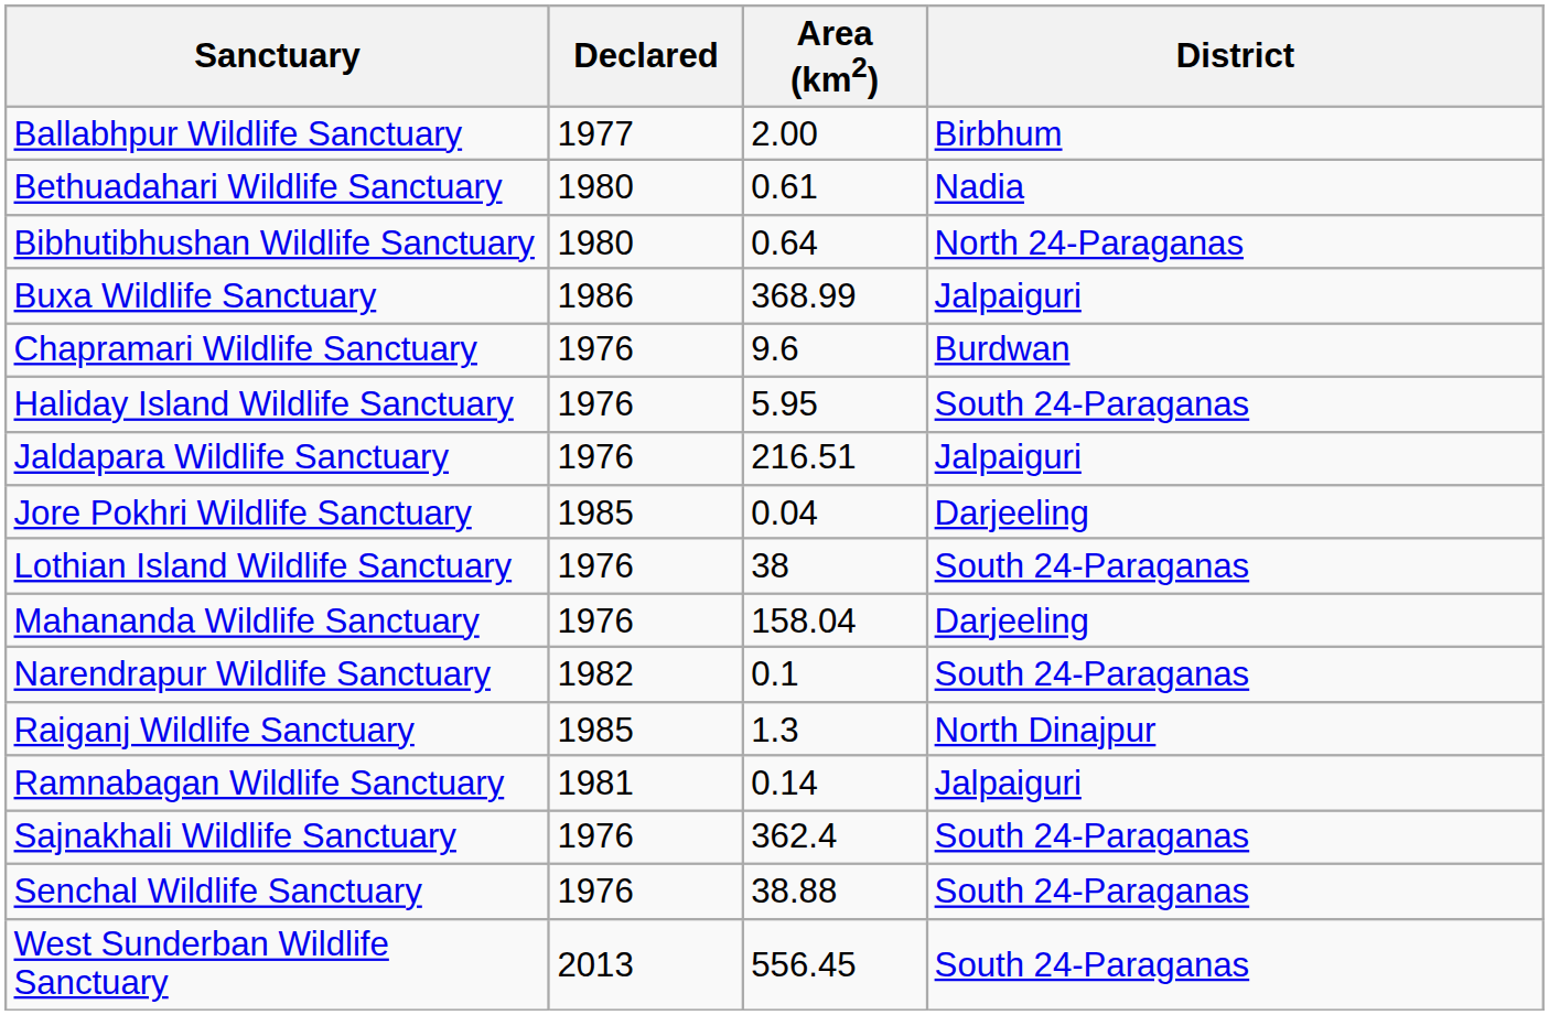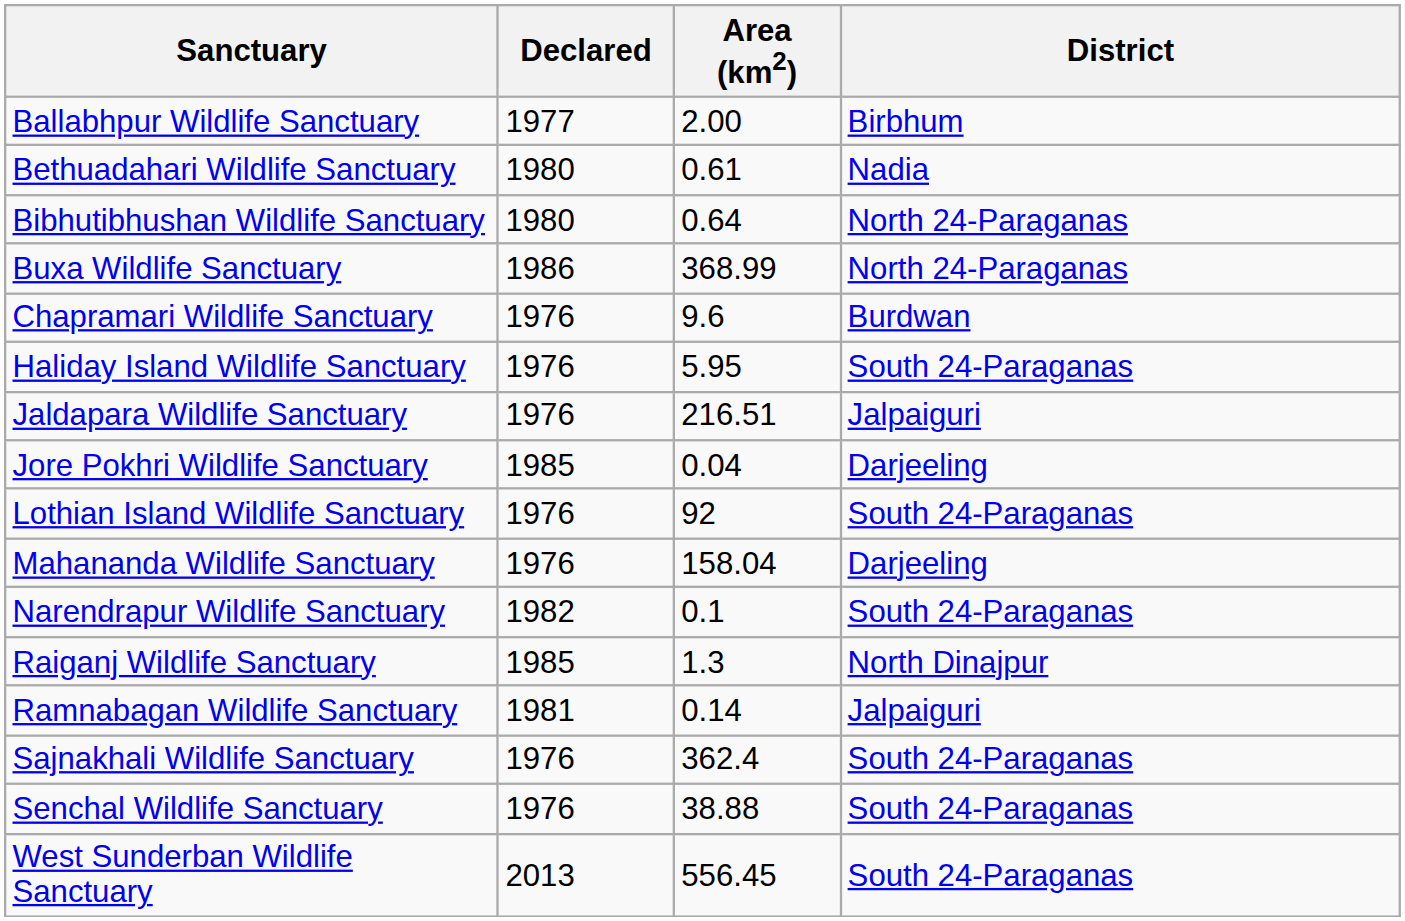 <table class="wikitable sortable defaultcenter col1left col4left" style="font-size: 85%">
 <tr>
 <th scope="col" style="width: 250px;">Sanctuary</th>
 <th scope="col" style="width: 75px;">Declared</th>
 <th scope="col" style="width: 75px;">Area (km<sup>2</sup>)</th>
 <th scope="col" style="width: 300px;">District</th>
 </tr>
 <tr>
 <td><a href='#'>Ballabhpur Wildlife Sanctuary</a></td>
 <td>1977</td>
 <td>2.00</td>
 <td><a href='#'>Birbhum</a></td>
 </tr>
 <tr>
 <td><a href='#'>Bethuadahari Wildlife Sanctuary</a></td>
 <td>1980</td>
 <td>0.61</td>
 <td><a href='#'>Nadia</a></td>
 </tr>
 <tr>
 <td><a href='#'>Bibhutibhushan Wildlife Sanctuary</a></td>
 <td>1980</td>
 <td>0.64</td>
 <td><a href='#'>North 24-Paraganas</a></td>
 </tr>
 <tr>
 <td><a href='#'>Buxa Wildlife Sanctuary</a></td>
 <td>1986</td>
 <td>368.99</td>
-<td><a href='#'>Jalpaiguri</a></td>
+<td><a href='#'>North 24-Paraganas</a></td>
 </tr>
 <tr>
 <td><a href='#'>Chapramari Wildlife Sanctuary</a></td>
 <td>1976</td>
 <td>9.6</td>
 <td><a href='#'>Burdwan</a></td>
 </tr>
 <tr>
 <td><a href='#'>Haliday Island Wildlife Sanctuary</a></td>
 <td>1976</td>
 <td>5.95</td>
 <td><a href='#'>South 24-Paraganas</a></td>
 </tr>
 <tr>
 <td><a href='#'>Jaldapara Wildlife Sanctuary</a></td>
 <td>1976</td>
 <td>216.51</td>
 <td><a href='#'>Jalpaiguri</a></td>
 </tr>
 <tr>
 <td><a href='#'>Jore Pokhri Wildlife Sanctuary</a></td>
 <td>1985</td>
 <td>0.04</td>
 <td><a href='#'>Darjeeling</a></td>
 </tr>
 <tr>
 <td><a href='#'>Lothian Island Wildlife Sanctuary</a></td>
 <td>1976</td>
-<td>38</td>
+<td>92</td>
 <td><a href='#'>South 24-Paraganas</a></td>
 </tr>
 <tr>
 <td><a href='#'>Mahananda Wildlife Sanctuary</a></td>
 <td>1976</td>
 <td>158.04</td>
 <td><a href='#'>Darjeeling</a></td>
 </tr>
 <tr>
 <td><a href='#'>Narendrapur Wildlife Sanctuary</a></td>
 <td>1982</td>
 <td>0.1</td>
 <td><a href='#'>South 24-Paraganas</a></td>
 </tr>
 <tr>
 <td><a href='#'>Raiganj Wildlife Sanctuary</a></td>
 <td>1985</td>
 <td>1.3</td>
 <td><a href='#'>North Dinajpur</a></td>
 </tr>
 <tr>
 <td><a href='#'>Ramnabagan Wildlife Sanctuary</a></td>
 <td>1981</td>
 <td>0.14</td>
 <td><a href='#'>Jalpaiguri</a></td>
 </tr>
 <tr>
 <td><a href='#'>Sajnakhali Wildlife Sanctuary</a></td>
 <td>1976</td>
 <td>362.4</td>
 <td><a href='#'>South 24-Paraganas</a></td>
 </tr>
 <tr>
 <td><a href='#'>Senchal Wildlife Sanctuary</a></td>
 <td>1976</td>
 <td>38.88</td>
 <td><a href='#'>South 24-Paraganas</a></td>
 </tr>
 <tr>
 <td><a href='#'>West Sunderban Wildlife Sanctuary</a></td>
 <td>2013</td>
 <td>556.45</td>
 <td><a href='#'>South 24-Paraganas</a></td>
 </tr>
 </table>
